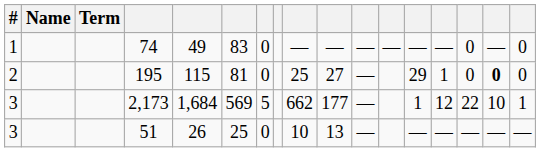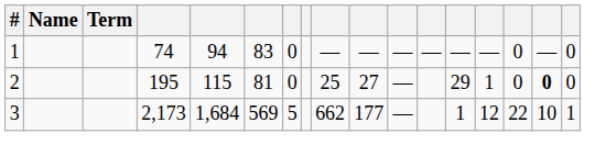 <table class="wikitable sortable" style="text-align:center;">
 <tr>
 <th scope="col">#</th>
 <th scope="col">Name</th>
 <th scope="col">Term</th>
 <th scope="col"></th>
 <th scope="col"></th>
 <th scope="col"></th>
 <th scope="col"></th>
 <th scope="col"></th>
 <th scope="col"></th>
 <th scope="col"></th>
 <th scope="col"></th>
 <th scope="col"></th>
 <th scope="col"></th>
 <th scope="col"></th>
 <th scope="col"></th>
 <th scope="col"></th>
 <th scope="col"></th>
 </tr>
 <tr>
 <td scope="row">1</td>
 <td></td>
 <td></td>
 <td>74</td>
-<td>49</td>
+<td>94</td>
 <td>83</td>
 <td>0</td>
 <td></td>
 <td>—</td>
 <td>—</td>
 <td>—</td>
 <td>—</td>
 <td>—</td>
 <td>—</td>
 <td>0</td>
 <td>—</td>
 <td>0</td>
 </tr>
 <tr>
 <td scope="row">2</td>
 <td></td>
 <td></td>
 <td>195</td>
 <td>115</td>
 <td>81</td>
 <td>0</td>
 <td></td>
 <td>25</td>
 <td>27</td>
 <td>—</td>
 <td></td>
 <td>29</td>
 <td>1</td>
 <td>0</td>
 <td><strong>0</strong></td>
 <td>0</td>
 </tr>
 <tr>
 <td scope="row">3</td>
 <td></td>
 <td></td>
 <td>2,173</td>
 <td>1,684</td>
 <td>569</td>
 <td>5</td>
 <td></td>
 <td>662</td>
 <td>177</td>
 <td>—</td>
 <td></td>
 <td>1</td>
 <td>12</td>
 <td>22</td>
 <td>10</td>
 <td>1</td>
 </tr>
-<tr>
-<td scope="row">3</td>
-<td></td>
-<td></td>
-<td>51</td>
-<td>26</td>
-<td>25</td>
-<td>0</td>
-<td></td>
-<td>10</td>
-<td>13</td>
-<td>—</td>
-<td></td>
-<td>—</td>
-<td>—</td>
-<td>—</td>
-<td>—</td>
-<td>—</td>
-</tr>
 </table>
